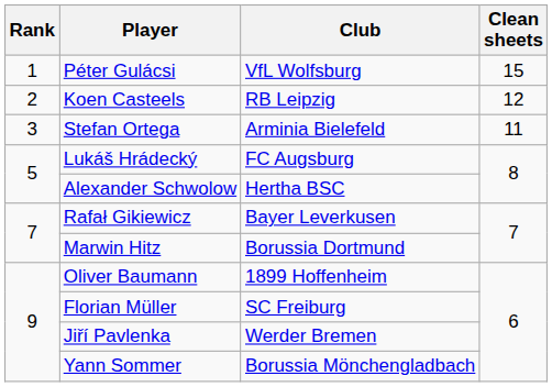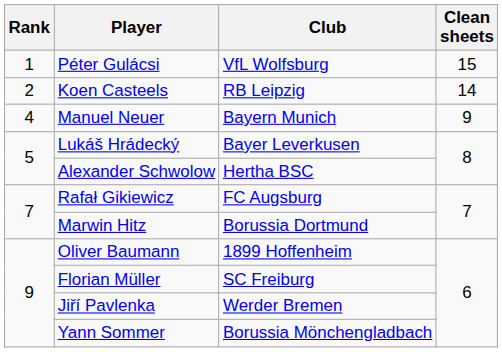 <table class="wikitable sortable" style="text-align:center">
 <tr>
 <th>Rank</th>
 <th>Player</th>
 <th>Club</th>
 <th>Clean<br>sheets</th>
 </tr>
 <tr>
 <td>1</td>
 <td align="left"> <a href='#'>Péter Gulácsi</a></td>
 <td align="left"><a href='#'>VfL Wolfsburg</a></td>
 <td>15</td>
 </tr>
 <tr>
 <td>2</td>
 <td align="left"> <a href='#'>Koen Casteels</a></td>
 <td align="left"><a href='#'>RB Leipzig</a></td>
-<td>12</td>
+<td>14</td>
 </tr>
 <tr>
-<td>3</td>
-<td align="left"> <a href='#'>Stefan Ortega</a></td>
-<td align="left"><a href='#'>Arminia Bielefeld</a></td>
-<td>11</td>
+<td>4</td>
+<td align="left"> <a href='#'>Manuel Neuer</a></td>
+<td align="left"><a href='#'>Bayern Munich</a></td>
+<td>9</td>
 </tr>
 <tr>
 <td rowspan=2>5</td>
 <td align="left"> <a href='#'>Lukáš Hrádecký</a></td>
-<td align="left"><a href='#'>FC Augsburg</a></td>
+<td align="left"><a href='#'>Bayer Leverkusen</a></td>
 <td rowspan=2>8</td>
 </tr>
 <tr>
 <td align="left"> <a href='#'>Alexander Schwolow</a></td>
 <td align="left"><a href='#'>Hertha BSC</a></td>
 </tr>
 <tr>
 <td rowspan=2>7</td>
 <td align="left"> <a href='#'>Rafał Gikiewicz</a></td>
-<td align="left"><a href='#'>Bayer Leverkusen</a></td>
+<td align="left"><a href='#'>FC Augsburg</a></td>
 <td rowspan=2>7</td>
 </tr>
 <tr>
 <td align="left"> <a href='#'>Marwin Hitz</a></td>
 <td align="left"><a href='#'>Borussia Dortmund</a></td>
 </tr>
 <tr>
 <td rowspan=4>9</td>
 <td align="left"> <a href='#'>Oliver Baumann</a></td>
 <td align="left"><a href='#'>1899 Hoffenheim</a></td>
 <td rowspan=4>6</td>
 </tr>
 <tr>
 <td align="left"> <a href='#'>Florian Müller</a></td>
 <td align="left"><a href='#'>SC Freiburg</a></td>
 </tr>
 <tr>
 <td align="left"> <a href='#'>Jiří Pavlenka</a></td>
 <td align="left"><a href='#'>Werder Bremen</a></td>
 </tr>
 <tr>
 <td align="left"> <a href='#'>Yann Sommer</a></td>
 <td align="left"><a href='#'>Borussia Mönchengladbach</a></td>
 </tr>
 </table>
